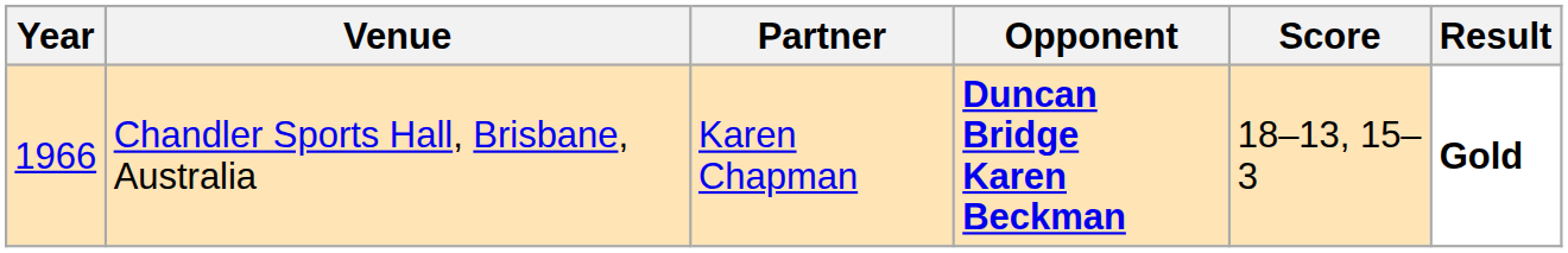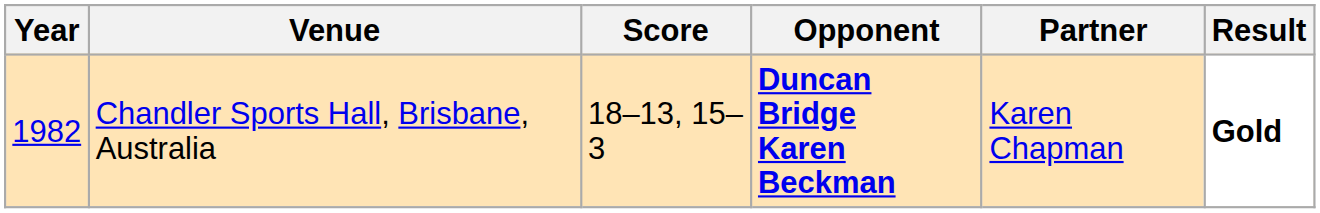 <table class="sortable wikitable" style="font-size: 90%;">
 <tr>
 <th>Year</th>
 <th>Venue</th>
+<th>Score</th>
+<th>Opponent</th>
 <th>Partner</th>
-<th>Opponent</th>
-<th>Score</th>
 <th>Result</th>
 </tr>
 <tr style="background:#FFE4B5">
-<td align="center"><a href='#'>1966</a></td>
+<td align="center"><a href='#'>1982</a></td>
 <td align="left"><a href='#'>Chandler Sports Hall</a>, <a href='#'>Brisbane</a>, Australia</td>
+<td align="left">18–13, 15–3</td>
+<td align="left"><strong> <a href='#'>Duncan Bridge</a><br> <a href='#'>Karen Beckman</a></strong></td>
 <td align="left"> <a href='#'>Karen Chapman</a></td>
-<td align="left"><strong> <a href='#'>Duncan Bridge</a><br> <a href='#'>Karen Beckman</a></strong></td>
-<td align="left">18–13, 15–3</td>
 <td style="text-align:left; background: white"> <strong>Gold</strong></td>
 </tr>
 </table>
